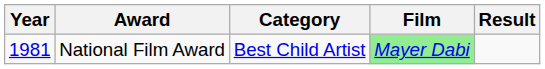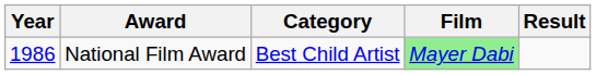 <table class="wikitable" style="font-size: 95%;">
 <tr>
 <th>Year</th>
 <th>Award</th>
 <th>Category</th>
 <th>Film</th>
 <th>Result</th>
 </tr>
 <tr>
-<td><a href='#'>1981</a></td>
+<td><a href='#'>1986</a></td>
 <td>National Film Award</td>
 <td><a href='#'>Best Child Artist</a></td>
 <td style="background: lightgreen;"><em><a href='#'>Mayer Dabi</a></em></td>
 <td></td>
 </tr>
 </table>
